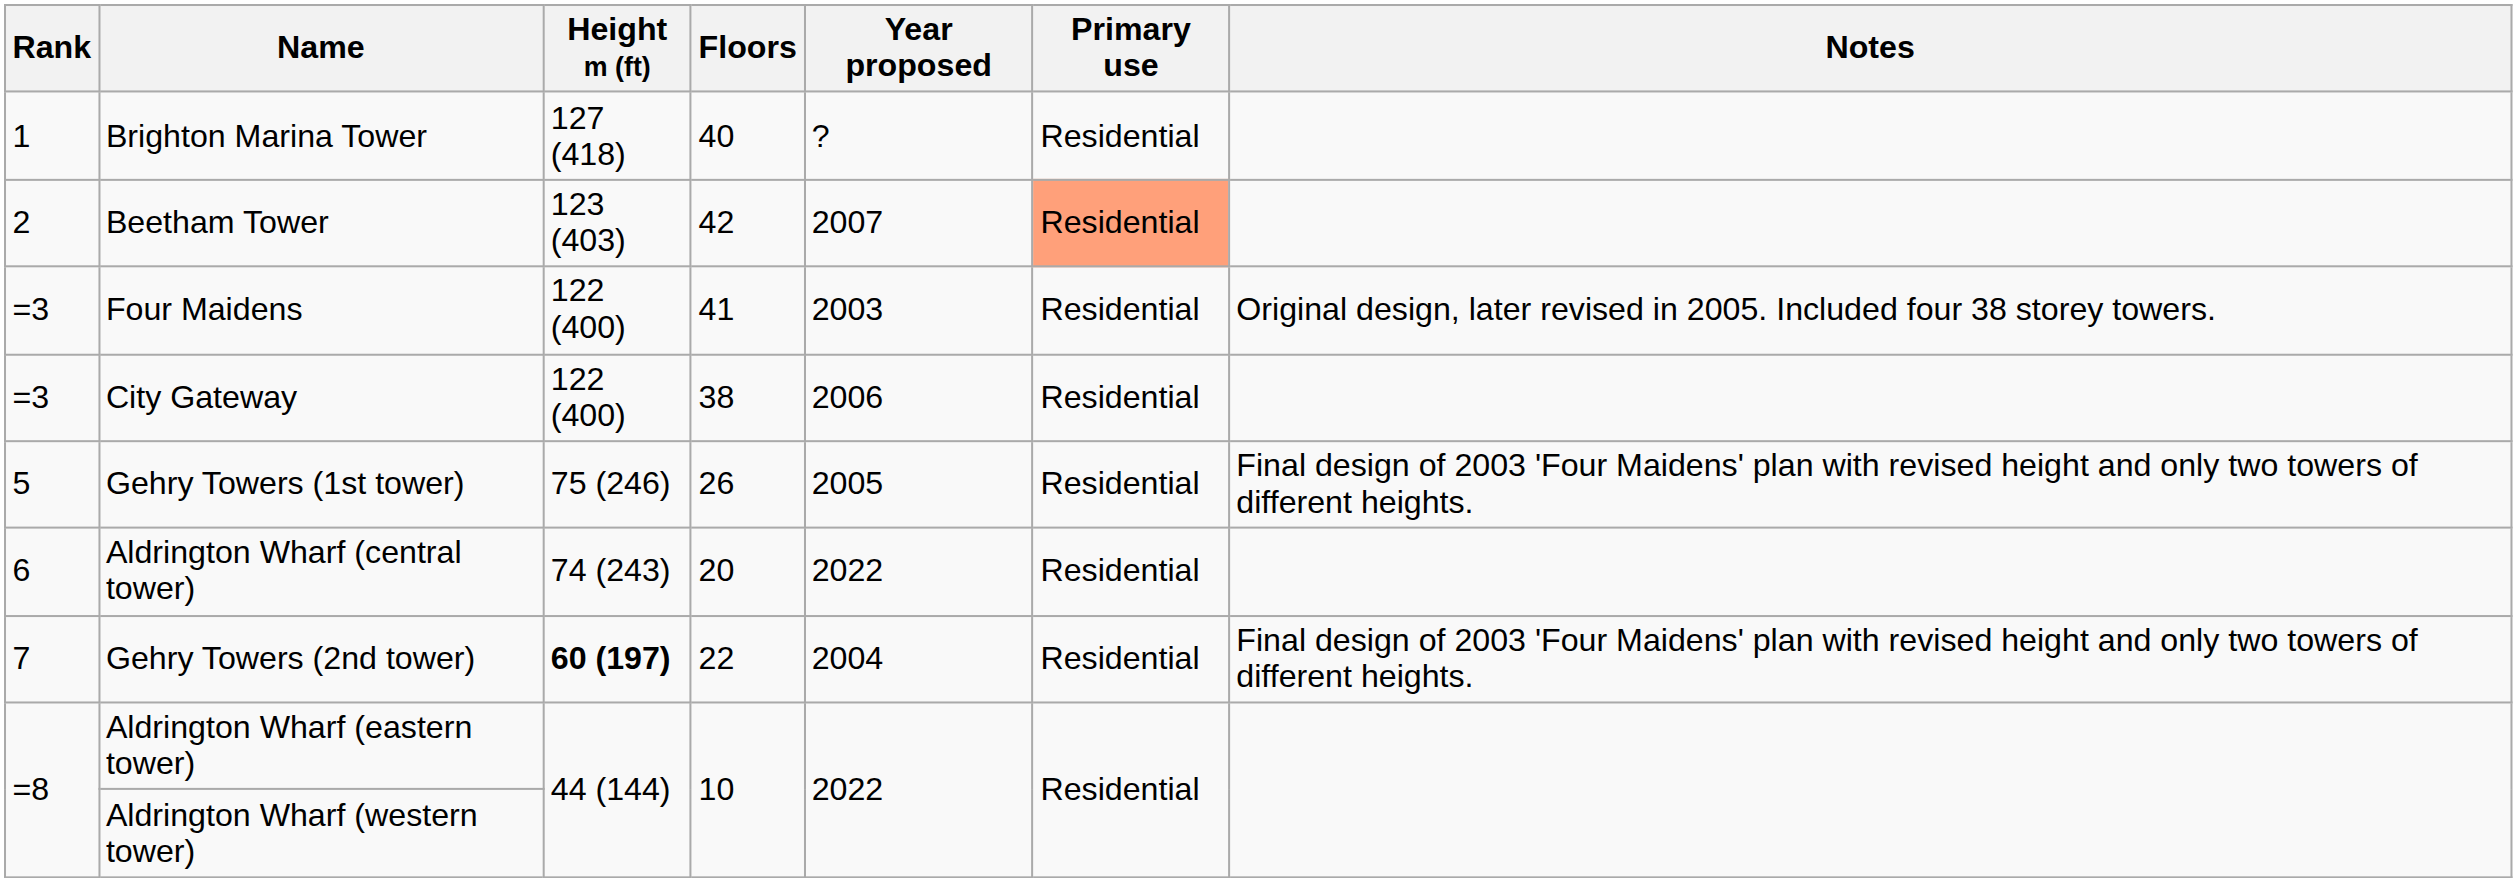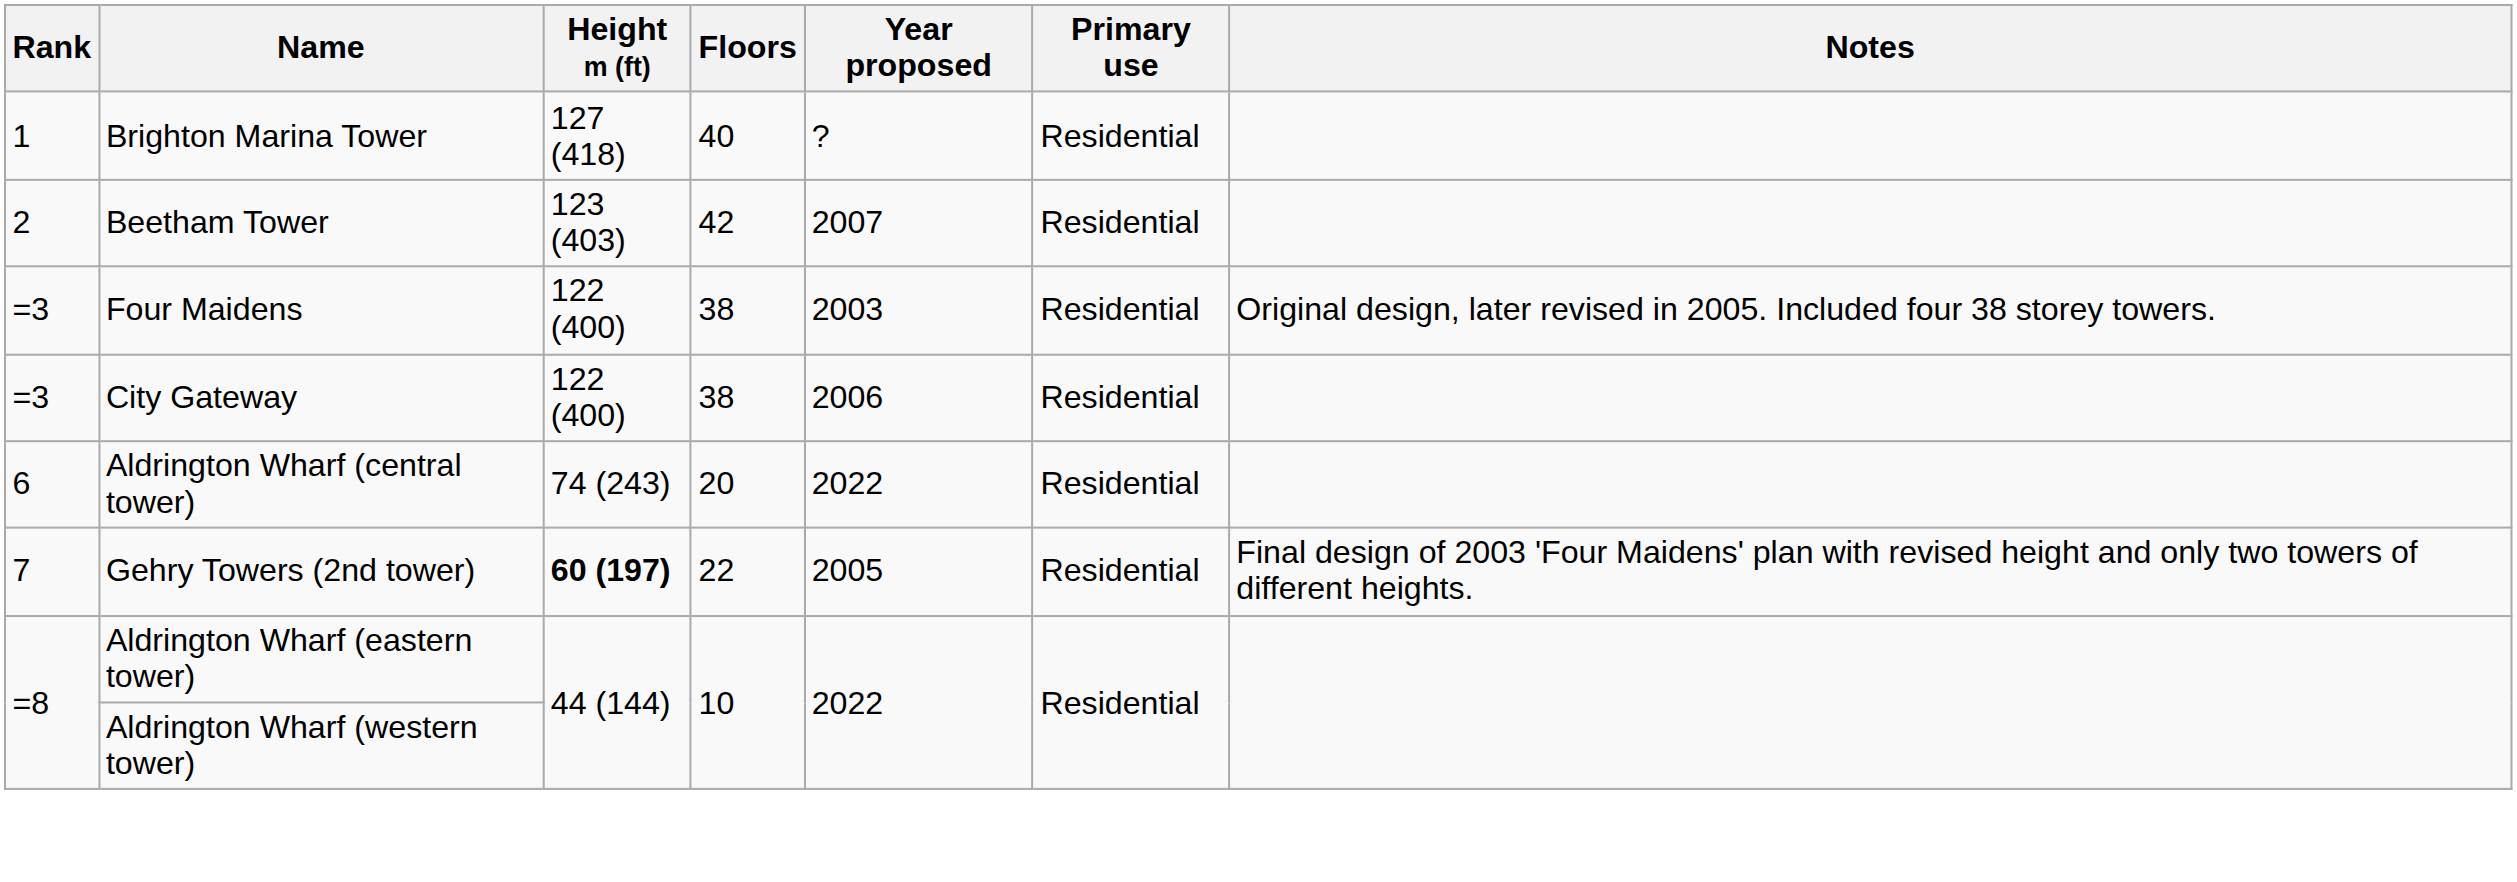 <table class="wikitable sortable">
 <tr>
 <th>Rank</th>
 <th>Name</th>
 <th>Height<br><small>m (ft)</small></th>
 <th>Floors</th>
 <th>Year proposed</th>
 <th>Primary use</th>
 <th>Notes</th>
 </tr>
 <tr>
 <td>1</td>
 <td>Brighton Marina Tower</td>
 <td>127 (418)</td>
 <td>40</td>
 <td>?</td>
 <td>Residential</td>
 <td></td>
 </tr>
 <tr>
 <td>2</td>
 <td>Beetham Tower</td>
 <td>123 (403)</td>
 <td>42</td>
 <td>2007</td>
-<td style="background: lightsalmon;">Residential</td>
+<td>Residential</td>
 <td></td>
 </tr>
 <tr>
 <td>=3</td>
 <td>Four Maidens</td>
 <td>122 (400)</td>
-<td>41</td>
+<td>38</td>
 <td>2003</td>
 <td>Residential</td>
 <td>Original design, later revised in 2005. Included four 38 storey towers.</td>
 </tr>
 <tr>
 <td>=3</td>
 <td>City Gateway</td>
 <td>122 (400)</td>
 <td>38</td>
 <td>2006</td>
 <td>Residential</td>
 <td></td>
-</tr>
-<tr>
-<td>5</td>
-<td>Gehry Towers (1st tower)</td>
-<td>75 (246)</td>
-<td>26</td>
-<td>2005</td>
-<td>Residential</td>
-<td>Final design of 2003 'Four Maidens' plan with revised height and only two towers of different heights.</td>
 </tr>
 <tr>
 <td>6</td>
 <td>Aldrington Wharf (central tower)</td>
 <td>74 (243)</td>
 <td>20</td>
 <td>2022</td>
 <td>Residential</td>
 <td></td>
 </tr>
 <tr>
 <td>7</td>
 <td>Gehry Towers (2nd tower)</td>
 <td><strong>60 (197)</strong></td>
 <td>22</td>
-<td>2004</td>
+<td>2005</td>
 <td>Residential</td>
 <td>Final design of 2003 'Four Maidens' plan with revised height and only two towers of different heights.</td>
 </tr>
 <tr>
 <td rowspan="2">=8</td>
 <td>Aldrington Wharf (eastern tower)</td>
 <td rowspan="2">44 (144)</td>
 <td rowspan="2">10</td>
 <td rowspan="2">2022</td>
 <td rowspan="2">Residential</td>
 <td rowspan="2"></td>
 </tr>
 <tr>
 <td>Aldrington Wharf (western tower)</td>
 </tr>
 </table>
